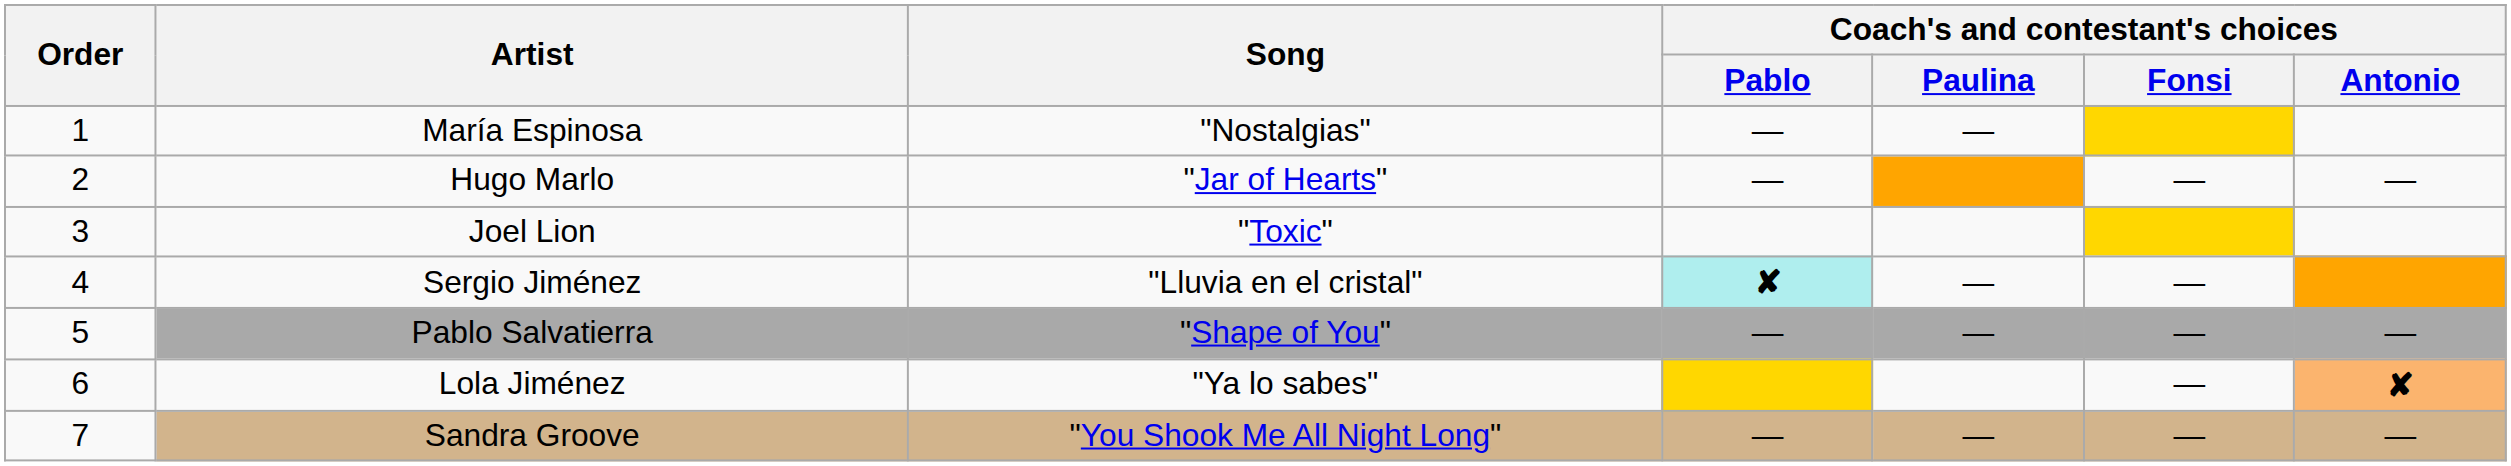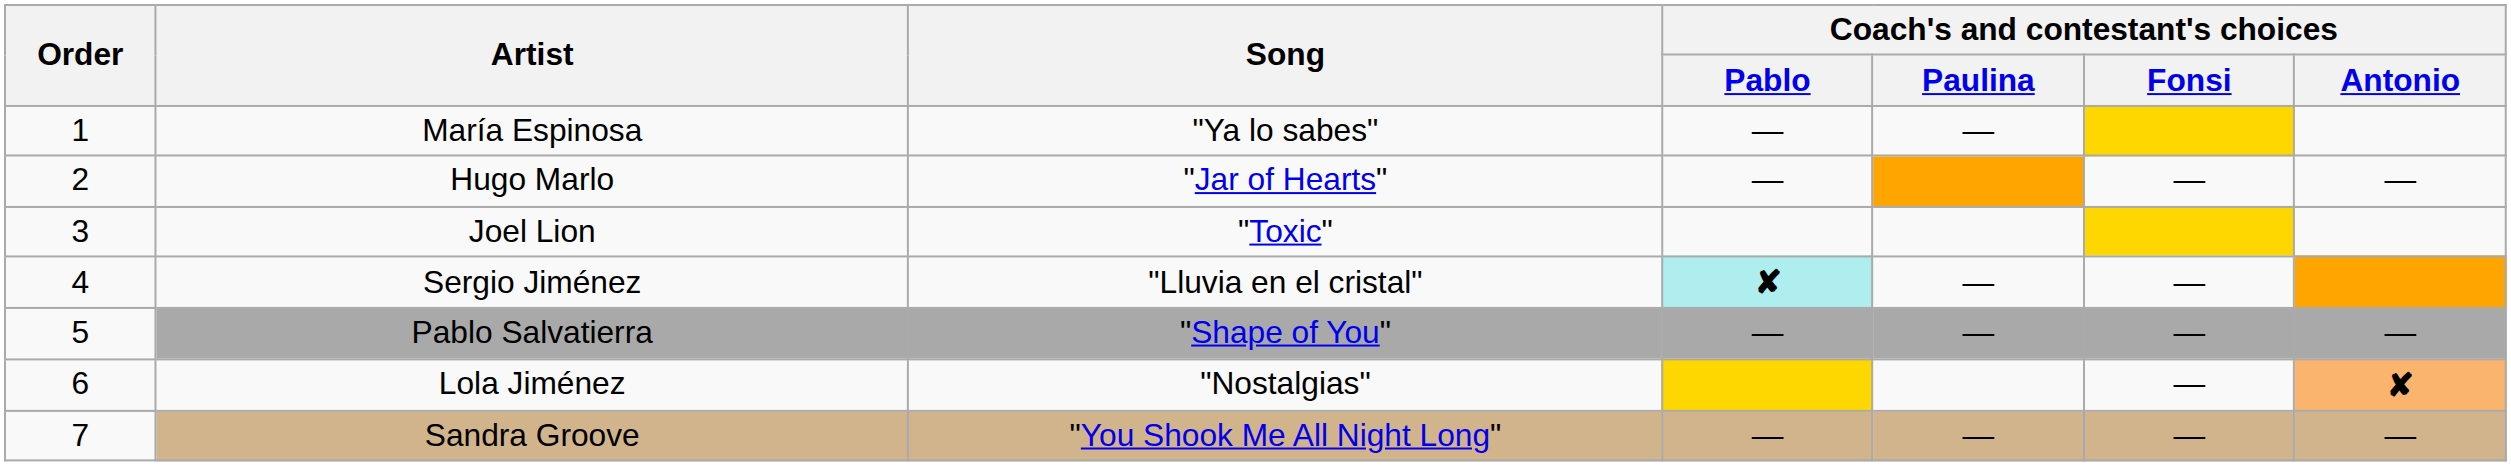 <table class="wikitable" style="text-align:center; width:100%;">
 <tr>
 <th rowspan="2" scope="col" style="width:05%;">Order</th>
 <th rowspan="2" scope="col" style="width:25%;">Artist</th>
 <th rowspan="2" scope="col" style="width:25%;">Song</th>
 <th colspan="4" scope="col" style="width:32%;">Coach's and contestant's choices</th>
 </tr>
 <tr>
 <th width="07%"><a href='#'>Pablo</a></th>
 <th width="07%"><a href='#'>Paulina</a></th>
 <th width="07%"><a href='#'>Fonsi</a></th>
 <th width="07%"><a href='#'>Antonio</a></th>
 </tr>
 <tr>
 <td align="center">1</td>
 <td>María Espinosa</td>
-<td>"Nostalgias"</td>
+<td>"Ya lo sabes"</td>
 <td align="center">—</td>
 <td align="center">—</td>
 <td align="center" bgcolor="Gold"><strong></strong></td>
 <td align="center"><strong></strong></td>
 </tr>
 <tr>
 <td align="center">2</td>
 <td>Hugo Marlo</td>
 <td>"<a href='#'>Jar of Hearts</a>"</td>
 <td align="center">—</td>
 <td align="center" bgcolor="Orange"><strong></strong></td>
 <td align="center">—</td>
 <td align="center">—</td>
 </tr>
 <tr>
 <td align="center">3</td>
 <td>Joel Lion</td>
 <td>"<a href='#'>Toxic</a>"</td>
 <td align="center"><strong></strong></td>
 <td align="center"><strong></strong></td>
 <td align="center" bgcolor="Gold"><strong></strong></td>
 <td align="center"><strong></strong></td>
 </tr>
 <tr>
 <td align="center">4</td>
 <td>Sergio Jiménez</td>
 <td>"Lluvia en el cristal"</td>
 <td align="center" bgcolor="#afeeee"><strong>✘</strong></td>
 <td align="center">—</td>
 <td align="center">—</td>
 <td align="center" bgcolor="Orange"><strong></strong></td>
 </tr>
 <tr>
 <td align="center">5</td>
 <td bgcolor="darkgrey">Pablo Salvatierra</td>
 <td bgcolor="darkgrey">"<a href='#'>Shape of You</a>"</td>
 <td align="center" bgcolor="darkgrey">—</td>
 <td align="center" bgcolor="darkgrey">—</td>
 <td align="center" bgcolor="darkgrey">—</td>
 <td align="center" bgcolor="darkgrey">—</td>
 </tr>
 <tr>
 <td align="center">6</td>
 <td>Lola Jiménez</td>
-<td>"Ya lo sabes"</td>
+<td>"Nostalgias"</td>
 <td align="center" bgcolor="Gold"><strong></strong></td>
 <td align="center"><strong></strong></td>
 <td align="center">—</td>
 <td align="center" bgcolor="#fbb46e"><strong>✘</strong></td>
 </tr>
 <tr>
 <td align="center">7</td>
 <td bgcolor="tan">Sandra Groove</td>
 <td bgcolor="tan">"<a href='#'>You Shook Me All Night Long</a>"</td>
 <td align="center" bgcolor="tan">—</td>
 <td align="center" bgcolor="tan">—</td>
 <td align="center" bgcolor="tan">—</td>
 <td align="center" bgcolor="tan">—</td>
 </tr>
 </table>
